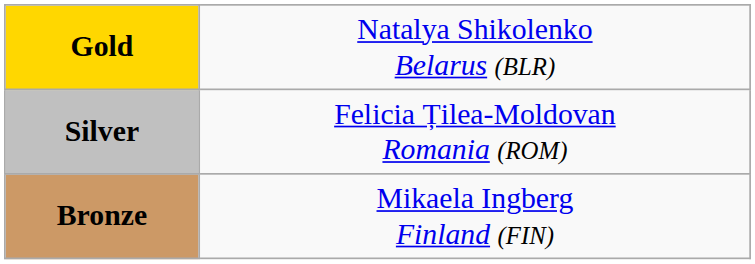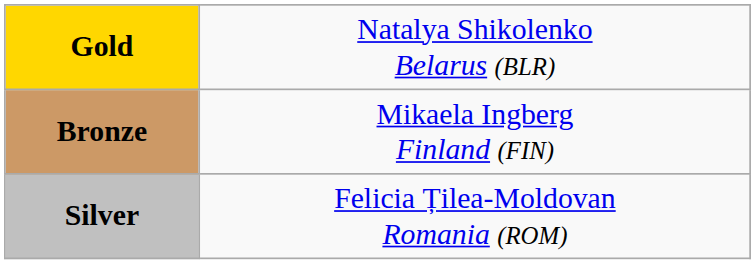 <table class="wikitable" style=" text-align:center; font-size:110%;" width="35%">
 <tr>
 <td bgcolor="gold"><strong>Gold</strong></td>
 <td> <a href='#'>Natalya Shikolenko</a><br><em><a href='#'>Belarus</a> <small>(BLR)</small></em></td>
 </tr>
 <tr>
+<td bgcolor="CC9966"><strong>Bronze</strong></td>
+<td> <a href='#'>Mikaela Ingberg</a><br><em><a href='#'>Finland</a> <small>(FIN)</small></em></td>
+</tr>
+<tr>
 <td bgcolor="silver"><strong>Silver</strong></td>
 <td> <a href='#'>Felicia Țilea-Moldovan</a><br><em><a href='#'>Romania</a> <small>(ROM)</small></em></td>
 </tr>
-<tr>
-<td bgcolor="CC9966"><strong>Bronze</strong></td>
-<td> <a href='#'>Mikaela Ingberg</a><br><em><a href='#'>Finland</a> <small>(FIN)</small></em></td>
-</tr>
 </table>
